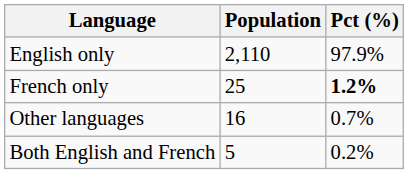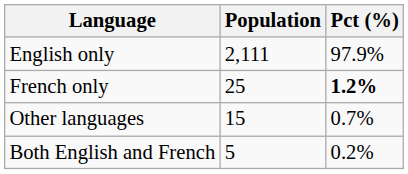 <table class="wikitable">
 <tr>
 <th>Language</th>
 <th>Population</th>
 <th>Pct (%)</th>
 </tr>
 <tr>
 <td>English only</td>
-<td>2,110</td>
+<td>2,111</td>
 <td>97.9%</td>
 </tr>
 <tr>
 <td>French only</td>
 <td>25</td>
 <td><strong>1.2%</strong></td>
 </tr>
 <tr>
 <td>Other languages</td>
-<td>16</td>
+<td>15</td>
 <td>0.7%</td>
 </tr>
 <tr>
 <td>Both English and French</td>
 <td>5</td>
 <td>0.2%</td>
 </tr>
 </table>
